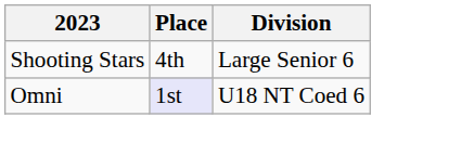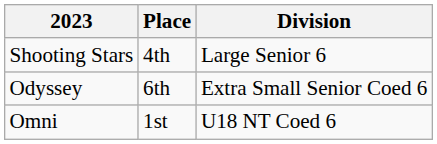 <table class="wikitable">
 <tr>
 <th>2023</th>
 <th>Place</th>
 <th>Division</th>
 </tr>
 <tr>
 <td>Shooting Stars</td>
 <td>4th</td>
 <td>Large Senior 6</td>
 </tr>
 <tr>
+<td>Odyssey</td>
+<td>6th</td>
+<td>Extra Small Senior Coed 6</td>
+</tr>
+<tr>
 <td>Omni</td>
-<td style="background: lavender;">1st</td>
+<td>1st</td>
 <td>U18 NT Coed 6</td>
 </tr>
 </table>
